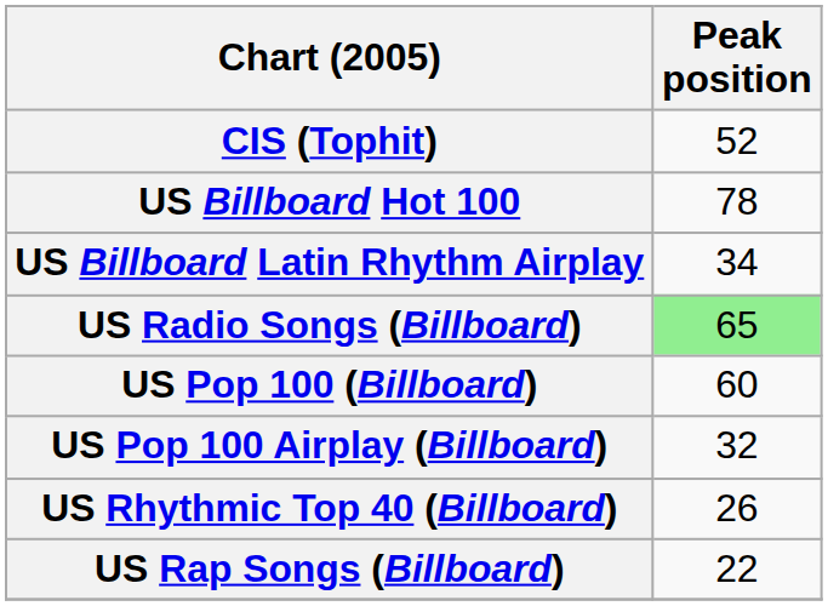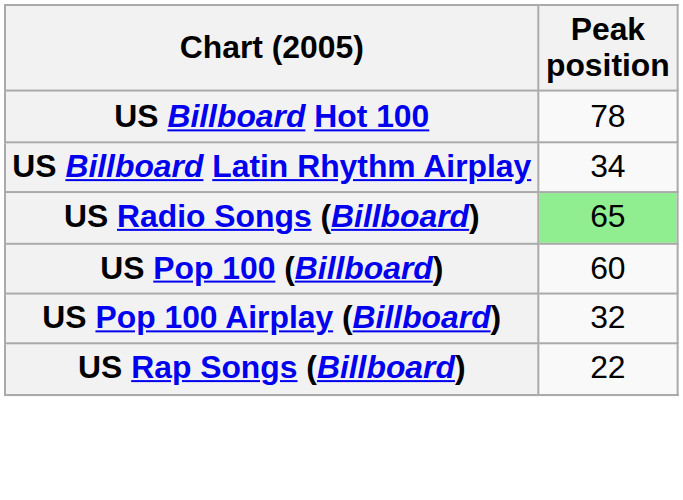 <table class="wikitable plainrowheaders" style="text-align:center;">
 <tr>
 <th scope="col">Chart (2005)</th>
 <th scope="col">Peak <br> position</th>
-</tr>
-<tr>
-<th scope="row"><a href='#'>CIS</a> (<a href='#'>Tophit</a>)</th>
-<td>52</td>
 </tr>
 <tr>
 <th scope="row">US <em><a href='#'>Billboard</a></em> <a href='#'>Hot 100</a></th>
 <td style="text-align:center;">78</td>
 </tr>
 <tr>
 <th scope="row">US <em><a href='#'>Billboard</a></em> <a href='#'>Latin Rhythm Airplay</a></th>
 <td>34</td>
 </tr>
 <tr>
 <th scope="row">US <a href='#'>Radio Songs</a> (<em><a href='#'>Billboard</a></em>)</th>
 <td style="background: lightgreen; text-align:center;">65</td>
 </tr>
 <tr>
 <th scope="row">US <a href='#'>Pop 100</a> (<em><a href='#'>Billboard</a></em>)</th>
 <td style="text-align:center;">60</td>
 </tr>
 <tr>
 <th scope="row">US <a href='#'>Pop 100 Airplay</a> (<em><a href='#'>Billboard</a></em>)</th>
 <td style="text-align:center;">32</td>
 </tr>
 <tr>
-<th scope="row">US <a href='#'>Rhythmic Top 40</a> (<em><a href='#'>Billboard</a></em>)</th>
-<td style="text-align:center;">26</td>
-</tr>
-<tr>
 <th scope="row">US <a href='#'>Rap Songs</a> (<em><a href='#'>Billboard</a></em>)</th>
 <td style="text-align:center;">22</td>
 </tr>
 <tr>
 </tr>
 </table>
